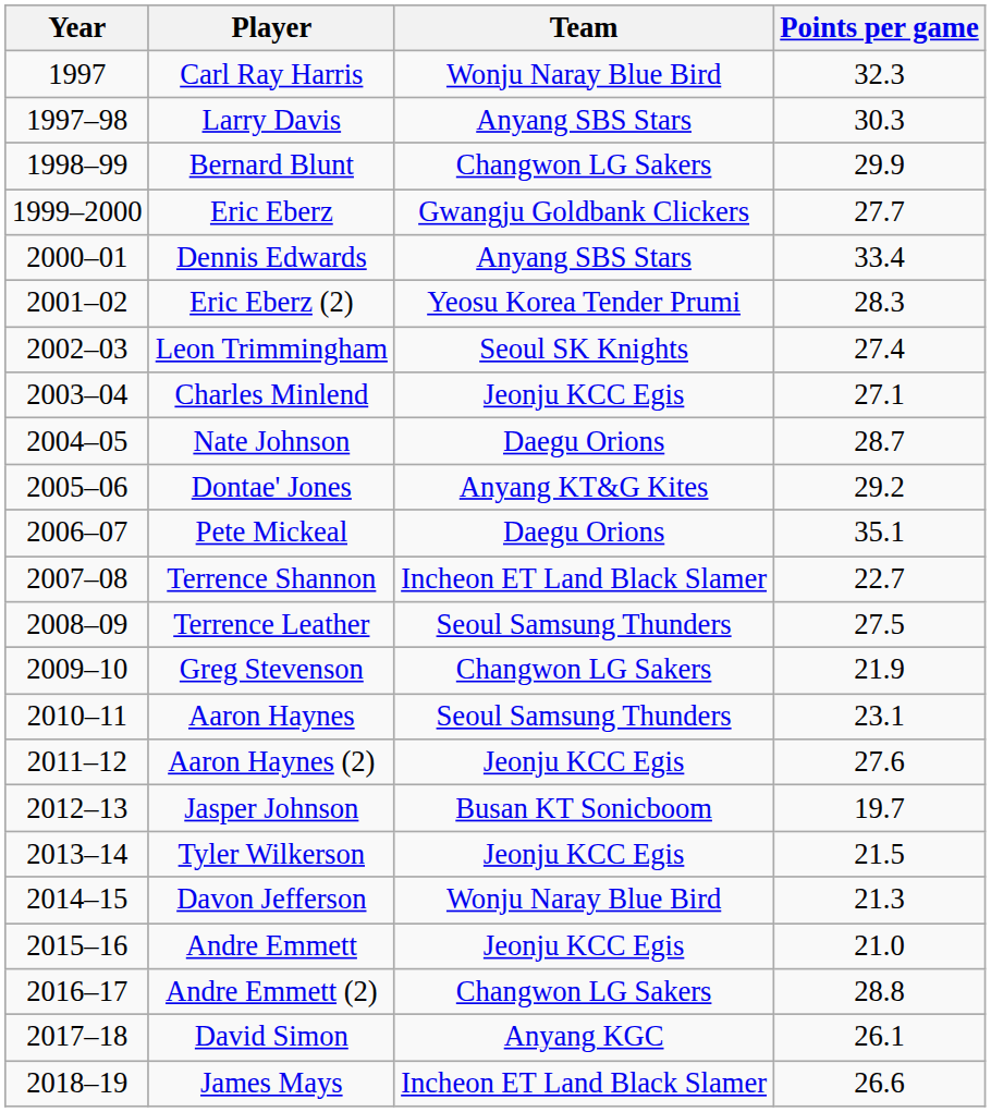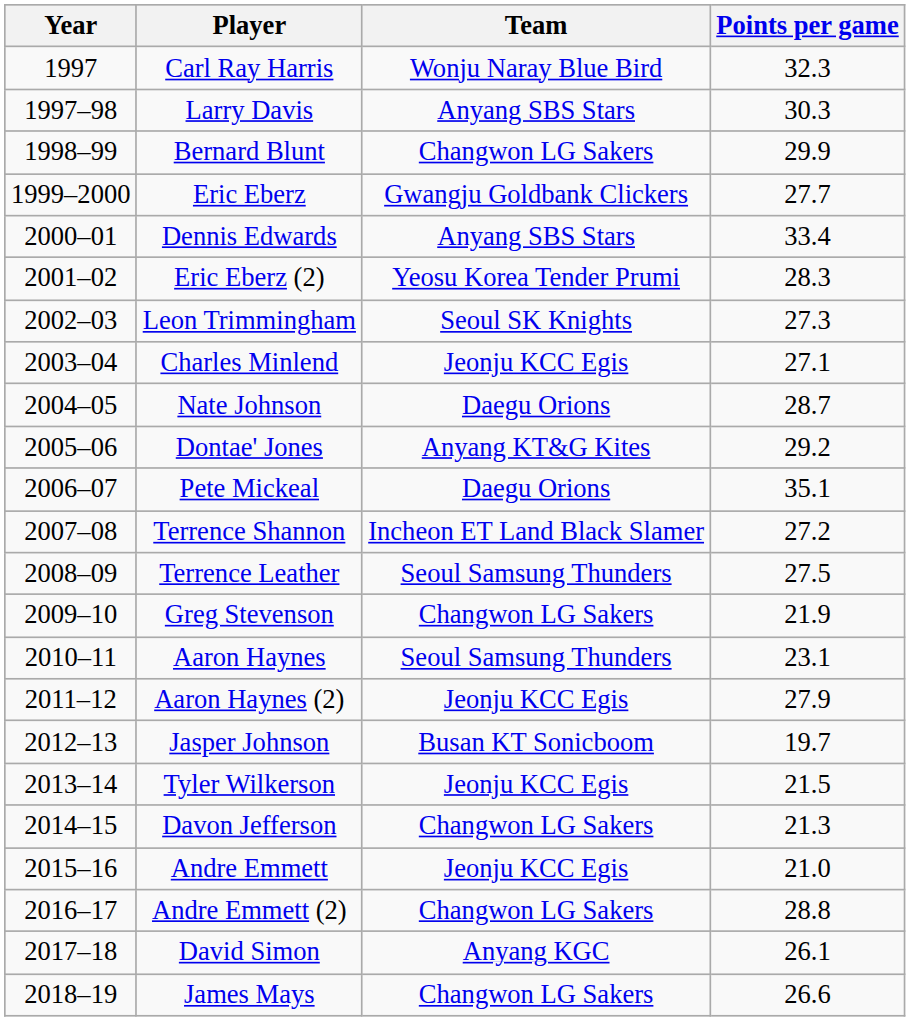 <table class="wikitable sortable" style="text-align:center;">
 <tr>
 <th>Year</th>
 <th>Player</th>
 <th>Team</th>
 <th><a href='#'>Points per game</a></th>
 </tr>
 <tr>
 <td>1997</td>
 <td> <a href='#'>Carl Ray Harris</a></td>
 <td><a href='#'>Wonju Naray Blue Bird</a></td>
 <td>32.3</td>
 </tr>
 <tr>
 <td>1997–98</td>
 <td> <a href='#'>Larry Davis</a></td>
 <td><a href='#'>Anyang SBS Stars</a></td>
 <td>30.3</td>
 </tr>
 <tr>
 <td>1998–99</td>
 <td> <a href='#'>Bernard Blunt</a></td>
 <td><a href='#'>Changwon LG Sakers</a></td>
 <td>29.9</td>
 </tr>
 <tr>
 <td>1999–2000</td>
 <td> <a href='#'>Eric Eberz</a></td>
 <td><a href='#'>Gwangju Goldbank Clickers</a></td>
 <td>27.7</td>
 </tr>
 <tr>
 <td>2000–01</td>
 <td> <a href='#'>Dennis Edwards</a></td>
 <td><a href='#'>Anyang SBS Stars</a></td>
 <td>33.4</td>
 </tr>
 <tr>
 <td>2001–02</td>
 <td> <a href='#'>Eric Eberz</a> (2)</td>
 <td><a href='#'>Yeosu Korea Tender Prumi</a></td>
 <td>28.3</td>
 </tr>
 <tr>
 <td>2002–03</td>
 <td>  <a href='#'>Leon Trimmingham</a></td>
 <td><a href='#'>Seoul SK Knights</a></td>
-<td>27.4</td>
+<td>27.3</td>
 </tr>
 <tr>
 <td>2003–04</td>
 <td>  <a href='#'>Charles Minlend</a></td>
 <td><a href='#'>Jeonju KCC Egis</a></td>
 <td>27.1</td>
 </tr>
 <tr>
 <td>2004–05</td>
 <td> <a href='#'>Nate Johnson</a></td>
 <td><a href='#'>Daegu Orions</a></td>
 <td>28.7</td>
 </tr>
 <tr>
 <td>2005–06</td>
 <td> <a href='#'>Dontae' Jones</a></td>
 <td><a href='#'>Anyang KT&G Kites</a></td>
 <td>29.2</td>
 </tr>
 <tr>
 <td>2006–07</td>
 <td> <a href='#'>Pete Mickeal</a></td>
 <td><a href='#'>Daegu Orions</a></td>
 <td>35.1</td>
 </tr>
 <tr>
 <td>2007–08</td>
 <td> <a href='#'>Terrence Shannon</a></td>
 <td><a href='#'>Incheon ET Land Black Slamer</a></td>
-<td>22.7</td>
+<td>27.2</td>
 </tr>
 <tr>
 <td>2008–09</td>
 <td> <a href='#'>Terrence Leather</a></td>
 <td><a href='#'>Seoul Samsung Thunders</a></td>
 <td>27.5</td>
 </tr>
 <tr>
 <td>2009–10</td>
 <td> <a href='#'>Greg Stevenson</a></td>
 <td><a href='#'>Changwon LG Sakers</a></td>
 <td>21.9</td>
 </tr>
 <tr>
 <td>2010–11</td>
 <td> <a href='#'>Aaron Haynes</a></td>
 <td><a href='#'>Seoul Samsung Thunders</a></td>
 <td>23.1</td>
 </tr>
 <tr>
 <td>2011–12</td>
 <td> <a href='#'>Aaron Haynes</a> (2)</td>
 <td><a href='#'>Jeonju KCC Egis</a></td>
-<td>27.6</td>
+<td>27.9</td>
 </tr>
 <tr>
 <td>2012–13</td>
 <td> <a href='#'>Jasper Johnson</a></td>
 <td><a href='#'>Busan KT Sonicboom</a></td>
 <td>19.7</td>
 </tr>
 <tr>
 <td>2013–14</td>
 <td> <a href='#'>Tyler Wilkerson</a></td>
 <td><a href='#'>Jeonju KCC Egis</a></td>
 <td>21.5</td>
 </tr>
 <tr>
 <td>2014–15</td>
 <td> <a href='#'>Davon Jefferson</a></td>
-<td><a href='#'>Wonju Naray Blue Bird</a></td>
+<td><a href='#'>Changwon LG Sakers</a></td>
 <td>21.3</td>
 </tr>
 <tr>
 <td>2015–16</td>
 <td> <a href='#'>Andre Emmett</a></td>
 <td><a href='#'>Jeonju KCC Egis</a></td>
 <td>21.0</td>
 </tr>
 <tr>
 <td>2016–17</td>
 <td> <a href='#'>Andre Emmett</a> (2)</td>
 <td><a href='#'>Changwon LG Sakers</a></td>
 <td>28.8</td>
 </tr>
 <tr>
 <td>2017–18</td>
 <td> <a href='#'>David Simon</a></td>
 <td><a href='#'>Anyang KGC</a></td>
 <td>26.1</td>
 </tr>
 <tr>
 <td>2018–19</td>
 <td> <a href='#'>James Mays</a></td>
-<td><a href='#'>Incheon ET Land Black Slamer</a></td>
+<td><a href='#'>Changwon LG Sakers</a></td>
 <td>26.6</td>
 </tr>
 </table>
